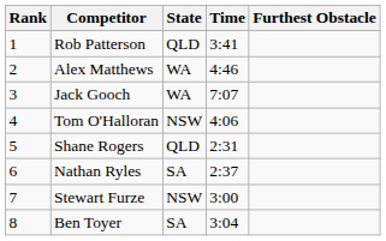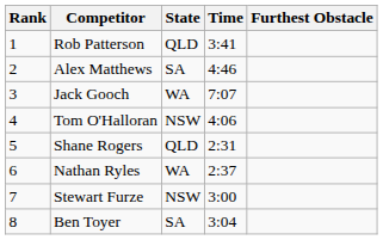 <table class="wikitable sortable mw-collapsible">
 <tr>
 <th>Rank</th>
 <th>Competitor</th>
 <th>State</th>
 <th>Time</th>
 <th>Furthest Obstacle</th>
 </tr>
 <tr>
 <td>1</td>
 <td>Rob Patterson</td>
 <td>QLD</td>
 <td>3:41</td>
 <td></td>
 </tr>
 <tr>
 <td>2</td>
 <td>Alex Matthews</td>
-<td>WA</td>
+<td>SA</td>
 <td>4:46</td>
 <td></td>
 </tr>
 <tr>
 <td>3</td>
 <td>Jack Gooch</td>
 <td>WA</td>
 <td>7:07</td>
 <td></td>
 </tr>
 <tr>
 <td>4</td>
 <td>Tom O'Halloran</td>
 <td>NSW</td>
 <td>4:06</td>
 <td></td>
 </tr>
 <tr>
 <td>5</td>
 <td>Shane Rogers</td>
 <td>QLD</td>
 <td>2:31</td>
 <td></td>
 </tr>
 <tr>
 <td>6</td>
 <td>Nathan Ryles</td>
-<td>SA</td>
+<td>WA</td>
 <td>2:37</td>
 <td></td>
 </tr>
 <tr>
 <td>7</td>
 <td>Stewart Furze</td>
 <td>NSW</td>
 <td>3:00</td>
 <td></td>
 </tr>
 <tr>
 <td>8</td>
 <td>Ben Toyer</td>
 <td>SA</td>
 <td>3:04</td>
 <td></td>
 </tr>
 </table>
